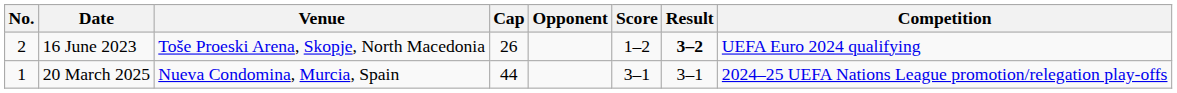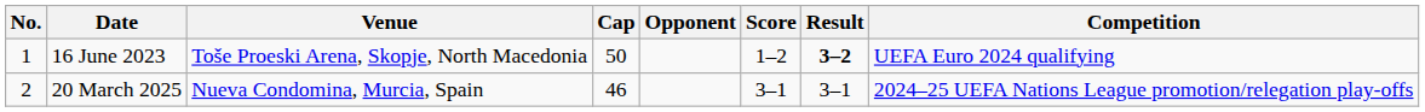 <table class="wikitable sortable">
 <tr>
 <th scope="col">No.</th>
 <th scope="col" data-sort-type="date">Date</th>
 <th scope="col">Venue</th>
 <th scope="col">Cap</th>
 <th scope="col">Opponent</th>
 <th scope="col">Score</th>
 <th scope="col">Result</th>
 <th scope="col">Competition</th>
 </tr>
 <tr>
-<td align=center>2</td>
+<td align=center>1</td>
 <td>16 June 2023</td>
 <td><a href='#'>Toše Proeski Arena</a>, <a href='#'>Skopje</a>, North Macedonia</td>
-<td align=center>26</td>
+<td align=center>50</td>
 <td></td>
 <td align=center>1–2</td>
 <td align=center><strong>3–2</strong></td>
 <td><a href='#'>UEFA Euro 2024 qualifying</a></td>
 </tr>
 <tr>
-<td align=center>1</td>
+<td align=center>2</td>
 <td>20 March 2025</td>
 <td><a href='#'>Nueva Condomina</a>, <a href='#'>Murcia</a>, Spain</td>
-<td align=center>44</td>
+<td align=center>46</td>
 <td></td>
 <td align=center>3–1</td>
 <td align=center>3–1</td>
 <td><a href='#'>2024–25 UEFA Nations League promotion/relegation play-offs</a></td>
 </tr>
 </table>
